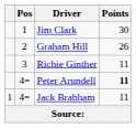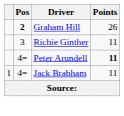 <table class="wikitable" style="font-size: 95%;">
 <tr>
 <th></th>
 <th>Pos</th>
 <th>Driver</th>
 <th>Points</th>
 </tr>
 <tr>
 <td align="left"></td>
-<td align="center">1</td>
-<td> <a href='#'>Jim Clark</a></td>
-<td align="right">30</td>
-</tr>
-<tr>
-<td align="left"></td>
-<td align="center">2</td>
+<td align="center"><strong>2</strong></td>
 <td> <a href='#'>Graham Hill</a></td>
 <td align="right">26</td>
 </tr>
 <tr>
 <td align="left"></td>
 <td align="center">3</td>
 <td> <a href='#'>Richie Ginther</a></td>
 <td align="right">11</td>
 </tr>
 <tr>
 <td align="left"></td>
 <td align="center">4=</td>
 <td> <a href='#'>Peter Arundell</a></td>
 <td align="right"><strong>11</strong></td>
 </tr>
 <tr>
 <td align="left"> 1</td>
 <td align="center">4=</td>
 <td> <a href='#'>Jack Brabham</a></td>
 <td align="right">11</td>
 </tr>
 <tr>
 <th colspan=4>Source:</th>
 </tr>
 </table>
